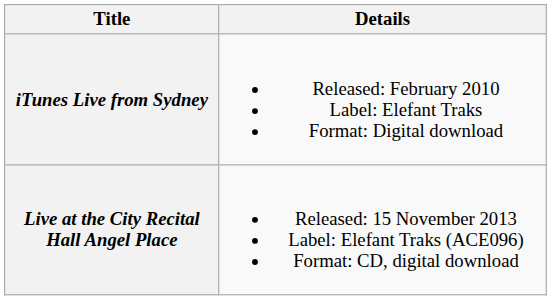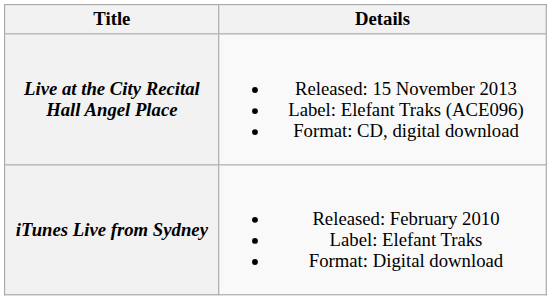 <table class="wikitable plainrowheaders" style="text-align:center; border:1">
 <tr>
 <th scope="col" style="width:11em;">Title</th>
 <th scope="col" style="width:17em;">Details</th>
 </tr>
 <tr>
+<th scope="row"><em>Live at the City Recital Hall Angel Place</em></th>
+<td><br><ul><li>Released: 15 November 2013</li><li>Label: Elefant Traks (ACE096)</li><li>Format: CD, digital download</li></ul></td>
+</tr>
+<tr>
 <th scope="row"><em>iTunes Live from Sydney</em></th>
 <td><br><ul><li>Released: February 2010</li><li>Label: Elefant Traks</li><li>Format: Digital download</li></ul></td>
 </tr>
-<tr>
-<th scope="row"><em>Live at the City Recital Hall Angel Place</em></th>
-<td><br><ul><li>Released: 15 November 2013</li><li>Label: Elefant Traks (ACE096)</li><li>Format: CD, digital download</li></ul></td>
-</tr>
 </table>
